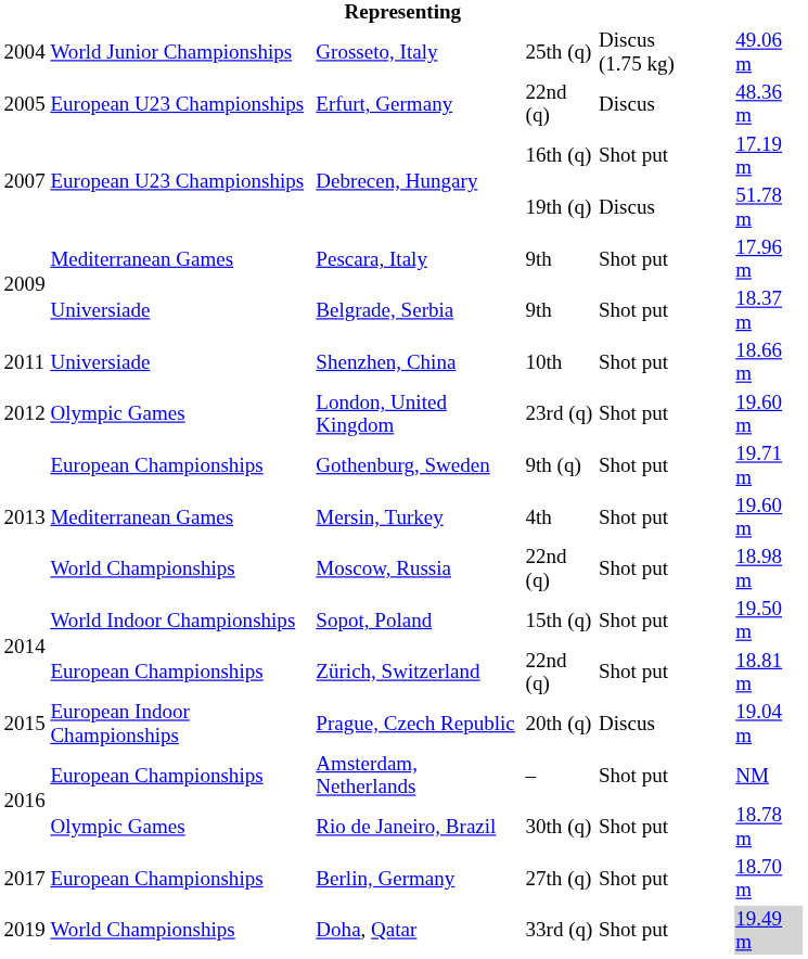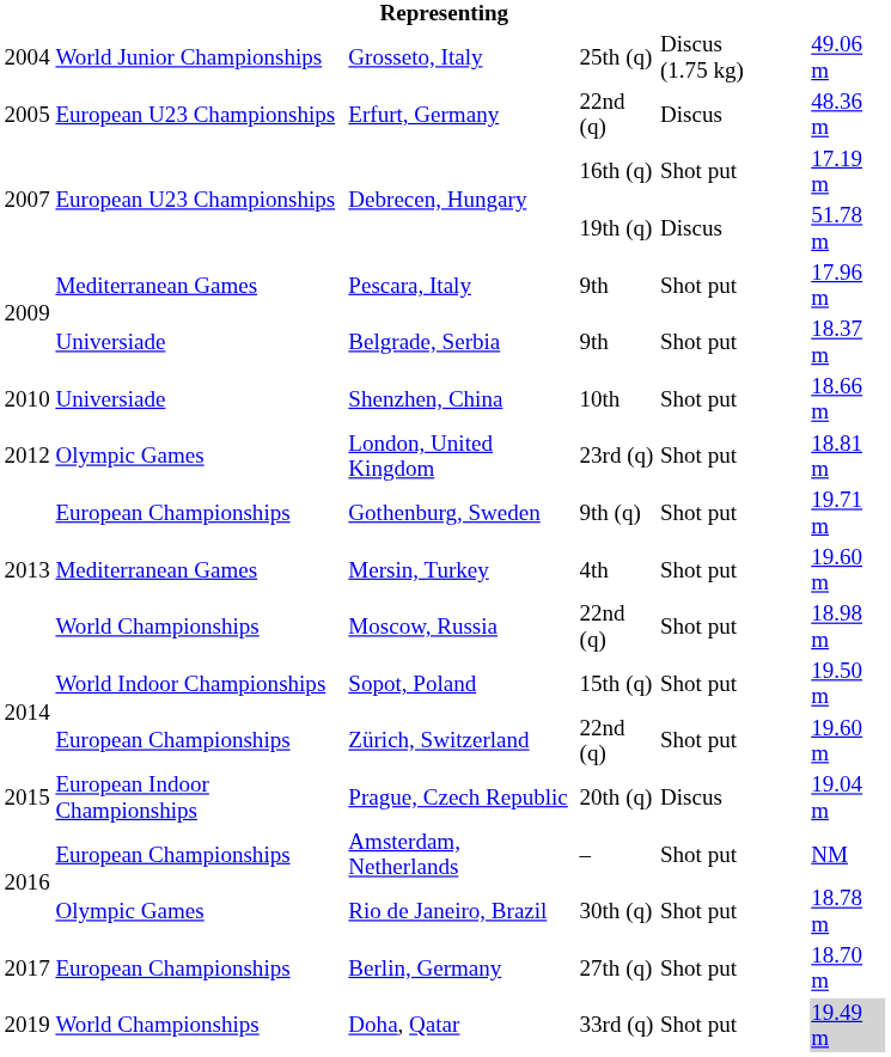 <table>
 <tr>
 <th colspan="6">Representing </th>
 </tr>
 <tr>
 <td>2004</td>
 <td><a href='#'>World Junior Championships</a></td>
 <td><a href='#'>Grosseto, Italy</a></td>
 <td>25th (q)</td>
 <td>Discus (1.75 kg)</td>
 <td><a href='#'>49.06 m</a></td>
 </tr>
 <tr>
 <td>2005</td>
 <td><a href='#'>European U23 Championships</a></td>
 <td><a href='#'>Erfurt, Germany</a></td>
 <td>22nd (q)</td>
 <td>Discus</td>
 <td><a href='#'>48.36 m</a></td>
 </tr>
 <tr>
 <td rowspan=2>2007</td>
 <td rowspan=2><a href='#'>European U23 Championships</a></td>
 <td rowspan=2><a href='#'>Debrecen, Hungary</a></td>
 <td>16th (q)</td>
 <td>Shot put</td>
 <td><a href='#'>17.19 m</a></td>
 </tr>
 <tr>
 <td>19th (q)</td>
 <td>Discus</td>
 <td><a href='#'>51.78 m</a></td>
 </tr>
 <tr>
 <td rowspan=2>2009</td>
 <td><a href='#'>Mediterranean Games</a></td>
 <td><a href='#'>Pescara, Italy</a></td>
 <td>9th</td>
 <td>Shot put</td>
 <td><a href='#'>17.96 m</a></td>
 </tr>
 <tr>
 <td><a href='#'>Universiade</a></td>
 <td><a href='#'>Belgrade, Serbia</a></td>
 <td>9th</td>
 <td>Shot put</td>
 <td><a href='#'>18.37 m</a></td>
 </tr>
 <tr>
-<td>2011</td>
+<td>2010</td>
 <td><a href='#'>Universiade</a></td>
 <td><a href='#'>Shenzhen, China</a></td>
 <td>10th</td>
 <td>Shot put</td>
 <td><a href='#'>18.66 m</a></td>
 </tr>
 <tr>
 <td>2012</td>
 <td><a href='#'>Olympic Games</a></td>
 <td><a href='#'>London, United Kingdom</a></td>
 <td>23rd (q)</td>
 <td>Shot put</td>
-<td><a href='#'>19.60 m</a></td>
+<td><a href='#'>18.81 m</a></td>
 </tr>
 <tr>
 <td rowspan=3>2013</td>
 <td><a href='#'>European Championships</a></td>
 <td><a href='#'>Gothenburg, Sweden</a></td>
 <td>9th (q)</td>
 <td>Shot put</td>
 <td><a href='#'>19.71 m</a></td>
 </tr>
 <tr>
 <td><a href='#'>Mediterranean Games</a></td>
 <td><a href='#'>Mersin, Turkey</a></td>
 <td>4th</td>
 <td>Shot put</td>
 <td><a href='#'>19.60 m</a></td>
 </tr>
 <tr>
 <td><a href='#'>World Championships</a></td>
 <td><a href='#'>Moscow, Russia</a></td>
 <td>22nd (q)</td>
 <td>Shot put</td>
 <td><a href='#'>18.98 m</a></td>
 </tr>
 <tr>
 <td rowspan=2>2014</td>
 <td><a href='#'>World Indoor Championships</a></td>
 <td><a href='#'>Sopot, Poland</a></td>
 <td>15th (q)</td>
 <td>Shot put</td>
 <td><a href='#'>19.50 m</a></td>
 </tr>
 <tr>
 <td><a href='#'>European Championships</a></td>
 <td><a href='#'>Zürich, Switzerland</a></td>
 <td>22nd (q)</td>
 <td>Shot put</td>
-<td><a href='#'>18.81 m</a></td>
+<td><a href='#'>19.60 m</a></td>
 </tr>
 <tr>
 <td>2015</td>
 <td><a href='#'>European Indoor Championships</a></td>
 <td><a href='#'>Prague, Czech Republic</a></td>
 <td>20th (q)</td>
 <td>Discus</td>
 <td><a href='#'>19.04 m</a></td>
 </tr>
 <tr>
 <td rowspan=2>2016</td>
 <td><a href='#'>European Championships</a></td>
 <td><a href='#'>Amsterdam, Netherlands</a></td>
 <td>–</td>
 <td>Shot put</td>
 <td><a href='#'>NM</a></td>
 </tr>
 <tr>
 <td><a href='#'>Olympic Games</a></td>
 <td><a href='#'>Rio de Janeiro, Brazil</a></td>
 <td>30th (q)</td>
 <td>Shot put</td>
 <td><a href='#'>18.78 m</a></td>
 </tr>
 <tr>
 <td>2017</td>
 <td><a href='#'>European Championships</a></td>
 <td><a href='#'>Berlin, Germany</a></td>
 <td>27th (q)</td>
 <td>Shot put</td>
 <td><a href='#'>18.70 m</a></td>
 </tr>
 <tr>
 <td>2019</td>
 <td><a href='#'>World Championships</a></td>
 <td><a href='#'>Doha</a>, <a href='#'>Qatar</a></td>
 <td>33rd (q)</td>
 <td>Shot put</td>
 <td style="background: lightgrey;"><a href='#'>19.49 m</a></td>
 </tr>
 </table>
